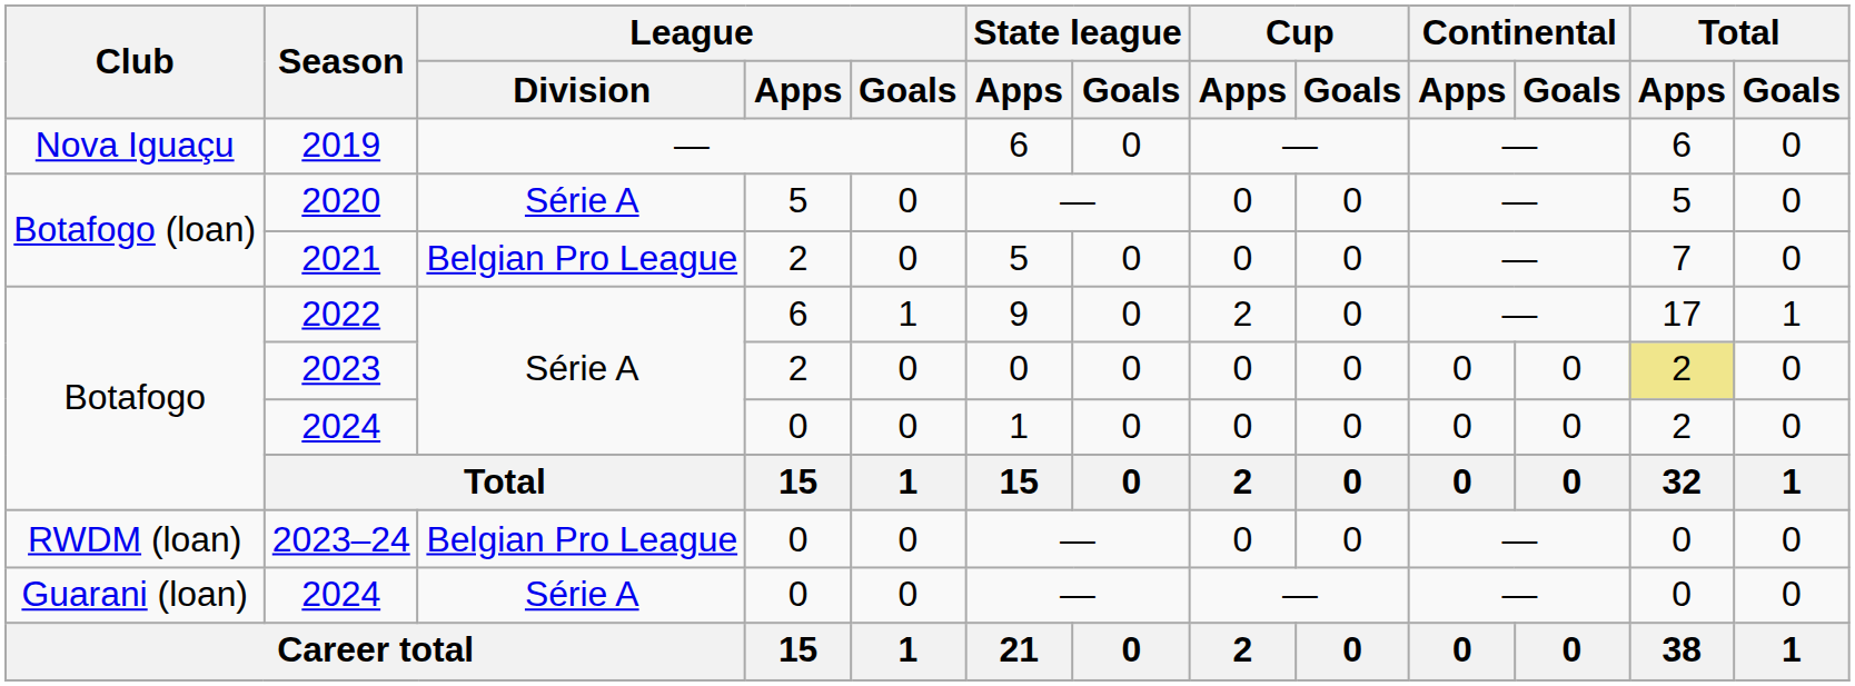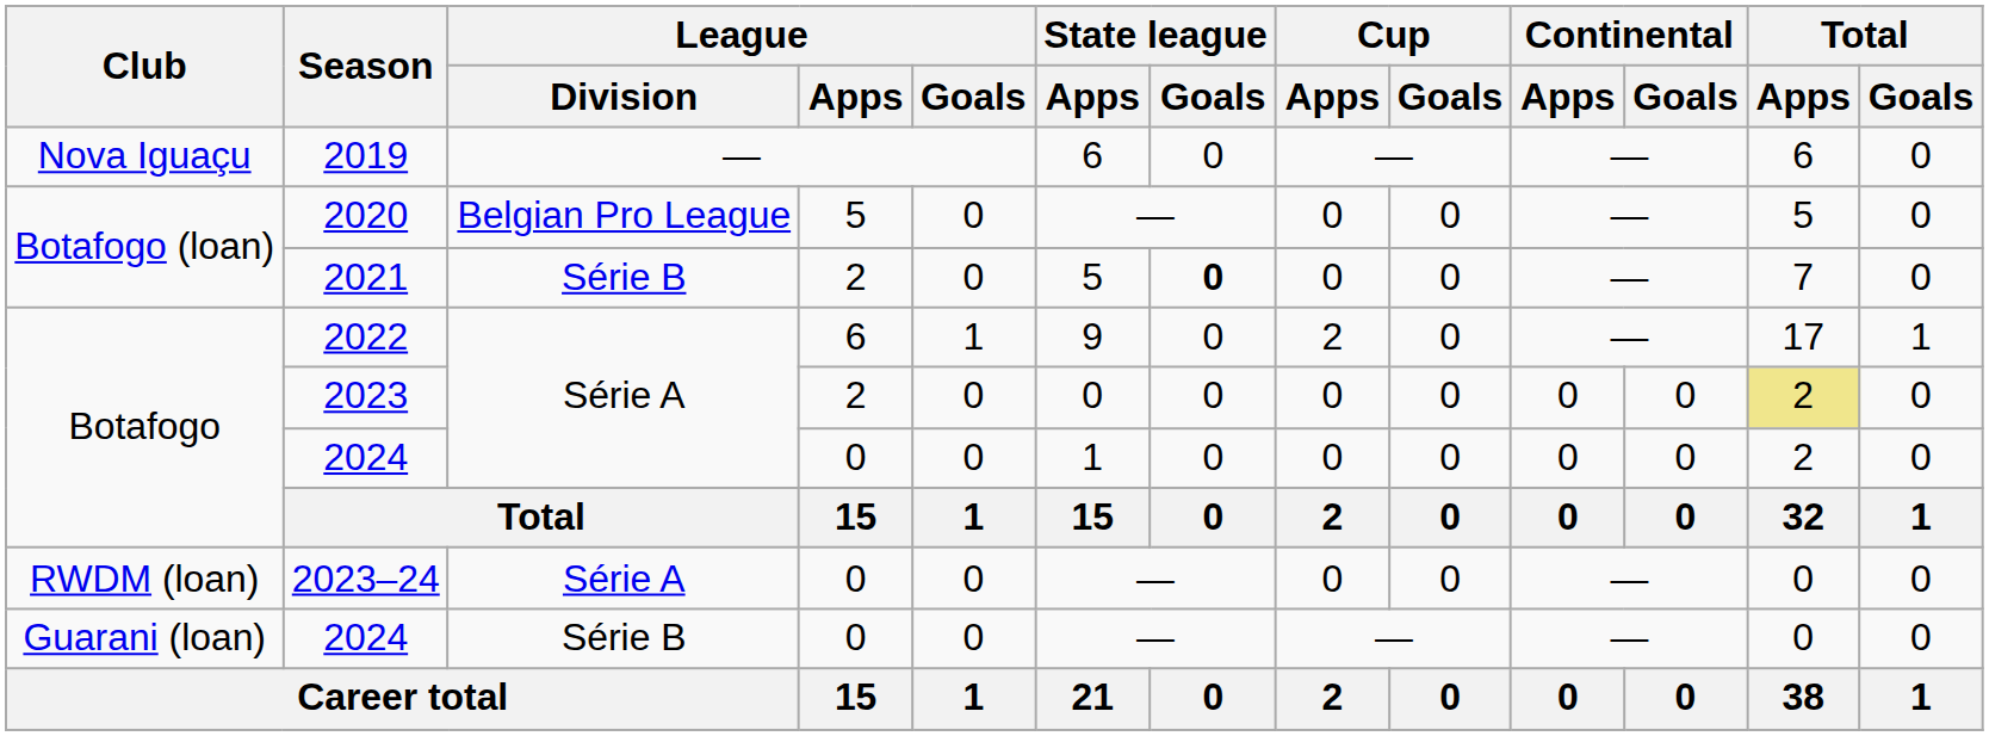 <table class="wikitable" style="text-align: center">
 <tr>
 <th rowspan="2">Club</th>
 <th rowspan="2">Season</th>
 <th colspan="3">League</th>
 <th colspan="2">State league</th>
 <th colspan="2">Cup</th>
 <th colspan="2">Continental</th>
 <th colspan="2">Total</th>
 </tr>
 <tr>
 <th>Division</th>
 <th>Apps</th>
 <th>Goals</th>
 <th>Apps</th>
 <th>Goals</th>
 <th>Apps</th>
 <th>Goals</th>
 <th>Apps</th>
 <th>Goals</th>
 <th>Apps</th>
 <th>Goals</th>
 </tr>
 <tr>
 <td><a href='#'>Nova Iguaçu</a></td>
 <td><a href='#'>2019</a></td>
 <td colspan="3">—</td>
 <td>6</td>
 <td>0</td>
 <td colspan="2">—</td>
 <td colspan="2">—</td>
 <td>6</td>
 <td>0</td>
 </tr>
 <tr>
 <td rowspan="2"><a href='#'>Botafogo</a> (loan)</td>
 <td><a href='#'>2020</a></td>
-<td><a href='#'>Série A</a></td>
+<td><a href='#'>Belgian Pro League</a></td>
 <td>5</td>
 <td>0</td>
 <td colspan="2">—</td>
 <td>0</td>
 <td>0</td>
 <td colspan="2">—</td>
 <td>5</td>
 <td>0</td>
 </tr>
 <tr>
 <td><a href='#'>2021</a></td>
-<td><a href='#'>Belgian Pro League</a></td>
+<td><a href='#'>Série B</a></td>
 <td>2</td>
 <td>0</td>
 <td>5</td>
-<td>0</td>
+<td><strong>0</strong></td>
 <td>0</td>
 <td>0</td>
 <td colspan="2">—</td>
 <td>7</td>
 <td>0</td>
 </tr>
 <tr>
 <td rowspan="4">Botafogo</td>
 <td><a href='#'>2022</a></td>
 <td rowspan="3">Série A</td>
 <td>6</td>
 <td>1</td>
 <td>9</td>
 <td>0</td>
 <td>2</td>
 <td>0</td>
 <td colspan="2">—</td>
 <td>17</td>
 <td>1</td>
 </tr>
 <tr>
 <td><a href='#'>2023</a></td>
 <td>2</td>
 <td>0</td>
 <td>0</td>
 <td>0</td>
 <td>0</td>
 <td>0</td>
 <td>0</td>
 <td>0</td>
 <td style="background: khaki;">2</td>
 <td>0</td>
 </tr>
 <tr>
 <td><a href='#'>2024</a></td>
 <td>0</td>
 <td>0</td>
 <td>1</td>
 <td>0</td>
 <td>0</td>
 <td>0</td>
 <td>0</td>
 <td>0</td>
 <td>2</td>
 <td>0</td>
 </tr>
 <tr>
 <th colspan="2">Total</th>
 <th>15</th>
 <th>1</th>
 <th>15</th>
 <th>0</th>
 <th>2</th>
 <th>0</th>
 <th>0</th>
 <th>0</th>
 <th>32</th>
 <th>1</th>
 </tr>
 <tr>
 <td><a href='#'>RWDM</a> (loan)</td>
 <td><a href='#'>2023–24</a></td>
-<td><a href='#'>Belgian Pro League</a></td>
+<td><a href='#'>Série A</a></td>
 <td>0</td>
 <td>0</td>
 <td colspan="2">—</td>
 <td>0</td>
 <td>0</td>
 <td colspan="2">—</td>
 <td>0</td>
 <td>0</td>
 </tr>
 <tr>
 <td><a href='#'>Guarani</a> (loan)</td>
 <td><a href='#'>2024</a></td>
-<td><a href='#'>Série A</a></td>
+<td>Série B</td>
 <td>0</td>
 <td>0</td>
 <td colspan="2">—</td>
 <td colspan="2">—</td>
 <td colspan="2">—</td>
 <td>0</td>
 <td>0</td>
 </tr>
 <tr>
 <th colspan="3"><strong>Career total</strong></th>
 <th>15</th>
 <th>1</th>
 <th>21</th>
 <th>0</th>
 <th>2</th>
 <th>0</th>
 <th>0</th>
 <th>0</th>
 <th>38</th>
 <th>1</th>
 </tr>
 </table>
